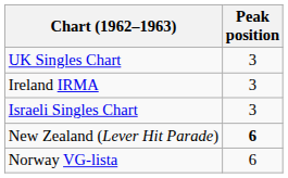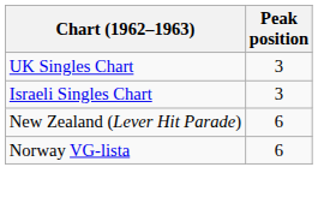 <table class="wikitable">
 <tr>
 <th align="left">Chart (1962–1963)</th>
 <th style="text-align:center;">Peak<br>position</th>
 </tr>
 <tr>
 <td align="left"><a href='#'>UK Singles Chart</a></td>
 <td style="text-align:center;">3</td>
 </tr>
 <tr>
-<td align="left">Ireland <a href='#'>IRMA</a></td>
-<td style="text-align:center;">3</td>
-</tr>
-<tr>
 <td align="left"><a href='#'>Israeli Singles Chart</a></td>
 <td style="text-align:center;">3</td>
 </tr>
 <tr>
 <td>New Zealand (<em>Lever Hit Parade</em>)</td>
-<td style="text-align:center;"><strong>6</strong></td>
+<td style="text-align:center;">6</td>
 </tr>
 <tr>
 <td align="left">Norway <a href='#'>VG-lista</a></td>
 <td style="text-align:center;">6</td>
 </tr>
 </table>
